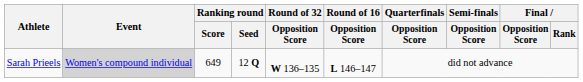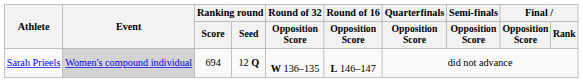 <table class="wikitable" style="font-size:90%">
 <tr>
 <th rowspan=2>Athlete</th>
 <th rowspan=2>Event</th>
 <th colspan=2>Ranking round</th>
 <th>Round of 32</th>
 <th>Round of 16</th>
 <th>Quarterfinals</th>
 <th>Semi-finals</th>
 <th colspan=2>Final / </th>
 </tr>
 <tr style="font-size:95%">
 <th>Score</th>
 <th>Seed</th>
 <th>Opposition<br>Score</th>
 <th>Opposition<br>Score</th>
 <th>Opposition<br>Score</th>
 <th>Opposition<br>Score</th>
 <th>Opposition<br>Score</th>
 <th>Rank</th>
 </tr>
 <tr align=center>
 <td align=left><a href='#'>Sarah Prieels</a></td>
 <td align=left style="background: lightgrey;"><a href='#'>Women's compound individual</a></td>
-<td>649</td>
+<td>694</td>
 <td>12 <strong>Q</strong></td>
 <td><br><strong>W</strong> 136–135</td>
 <td><br><strong>L</strong> 146–147</td>
 <td align=center colspan=4>did not advance</td>
 </tr>
 </table>
